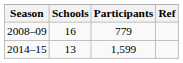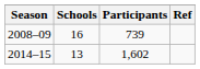 <table class="wikitable sortable"  style="text-align: center;">
 <tr>
 </tr>
 <tr>
 <th>Season</th>
 <th>Schools</th>
 <th>Participants</th>
 <th>Ref</th>
 </tr>
 <tr>
 <td>2008–09</td>
 <td>16</td>
-<td>779</td>
+<td>739</td>
 <td></td>
 </tr>
 <tr>
 <td>2014–15</td>
 <td>13</td>
-<td>1,599</td>
+<td>1,602</td>
 <td></td>
 </tr>
 </table>
